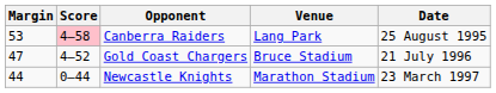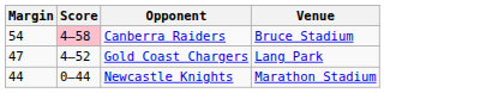 <table class="wikitable">
 <tr>
 <th>Margin</th>
 <th>Score</th>
 <th>Opponent</th>
 <th>Venue</th>
-<th>Date</th>
 </tr>
 <tr>
-<td>53</td>
+<td>54</td>
 <td style="background: pink;">4–58</td>
 <td><a href='#'>Canberra Raiders</a></td>
-<td><a href='#'>Lang Park</a></td>
-<td>25 August 1995</td>
+<td><a href='#'>Bruce Stadium</a></td>
 </tr>
 <tr>
 <td>47</td>
 <td>4–52</td>
 <td><a href='#'>Gold Coast Chargers</a></td>
-<td><a href='#'>Bruce Stadium</a></td>
-<td>21 July 1996</td>
+<td><a href='#'>Lang Park</a></td>
 </tr>
 <tr>
 <td>44</td>
 <td>0–44</td>
 <td><a href='#'>Newcastle Knights</a></td>
 <td><a href='#'>Marathon Stadium</a></td>
-<td>23 March 1997</td>
 </tr>
 </table>
